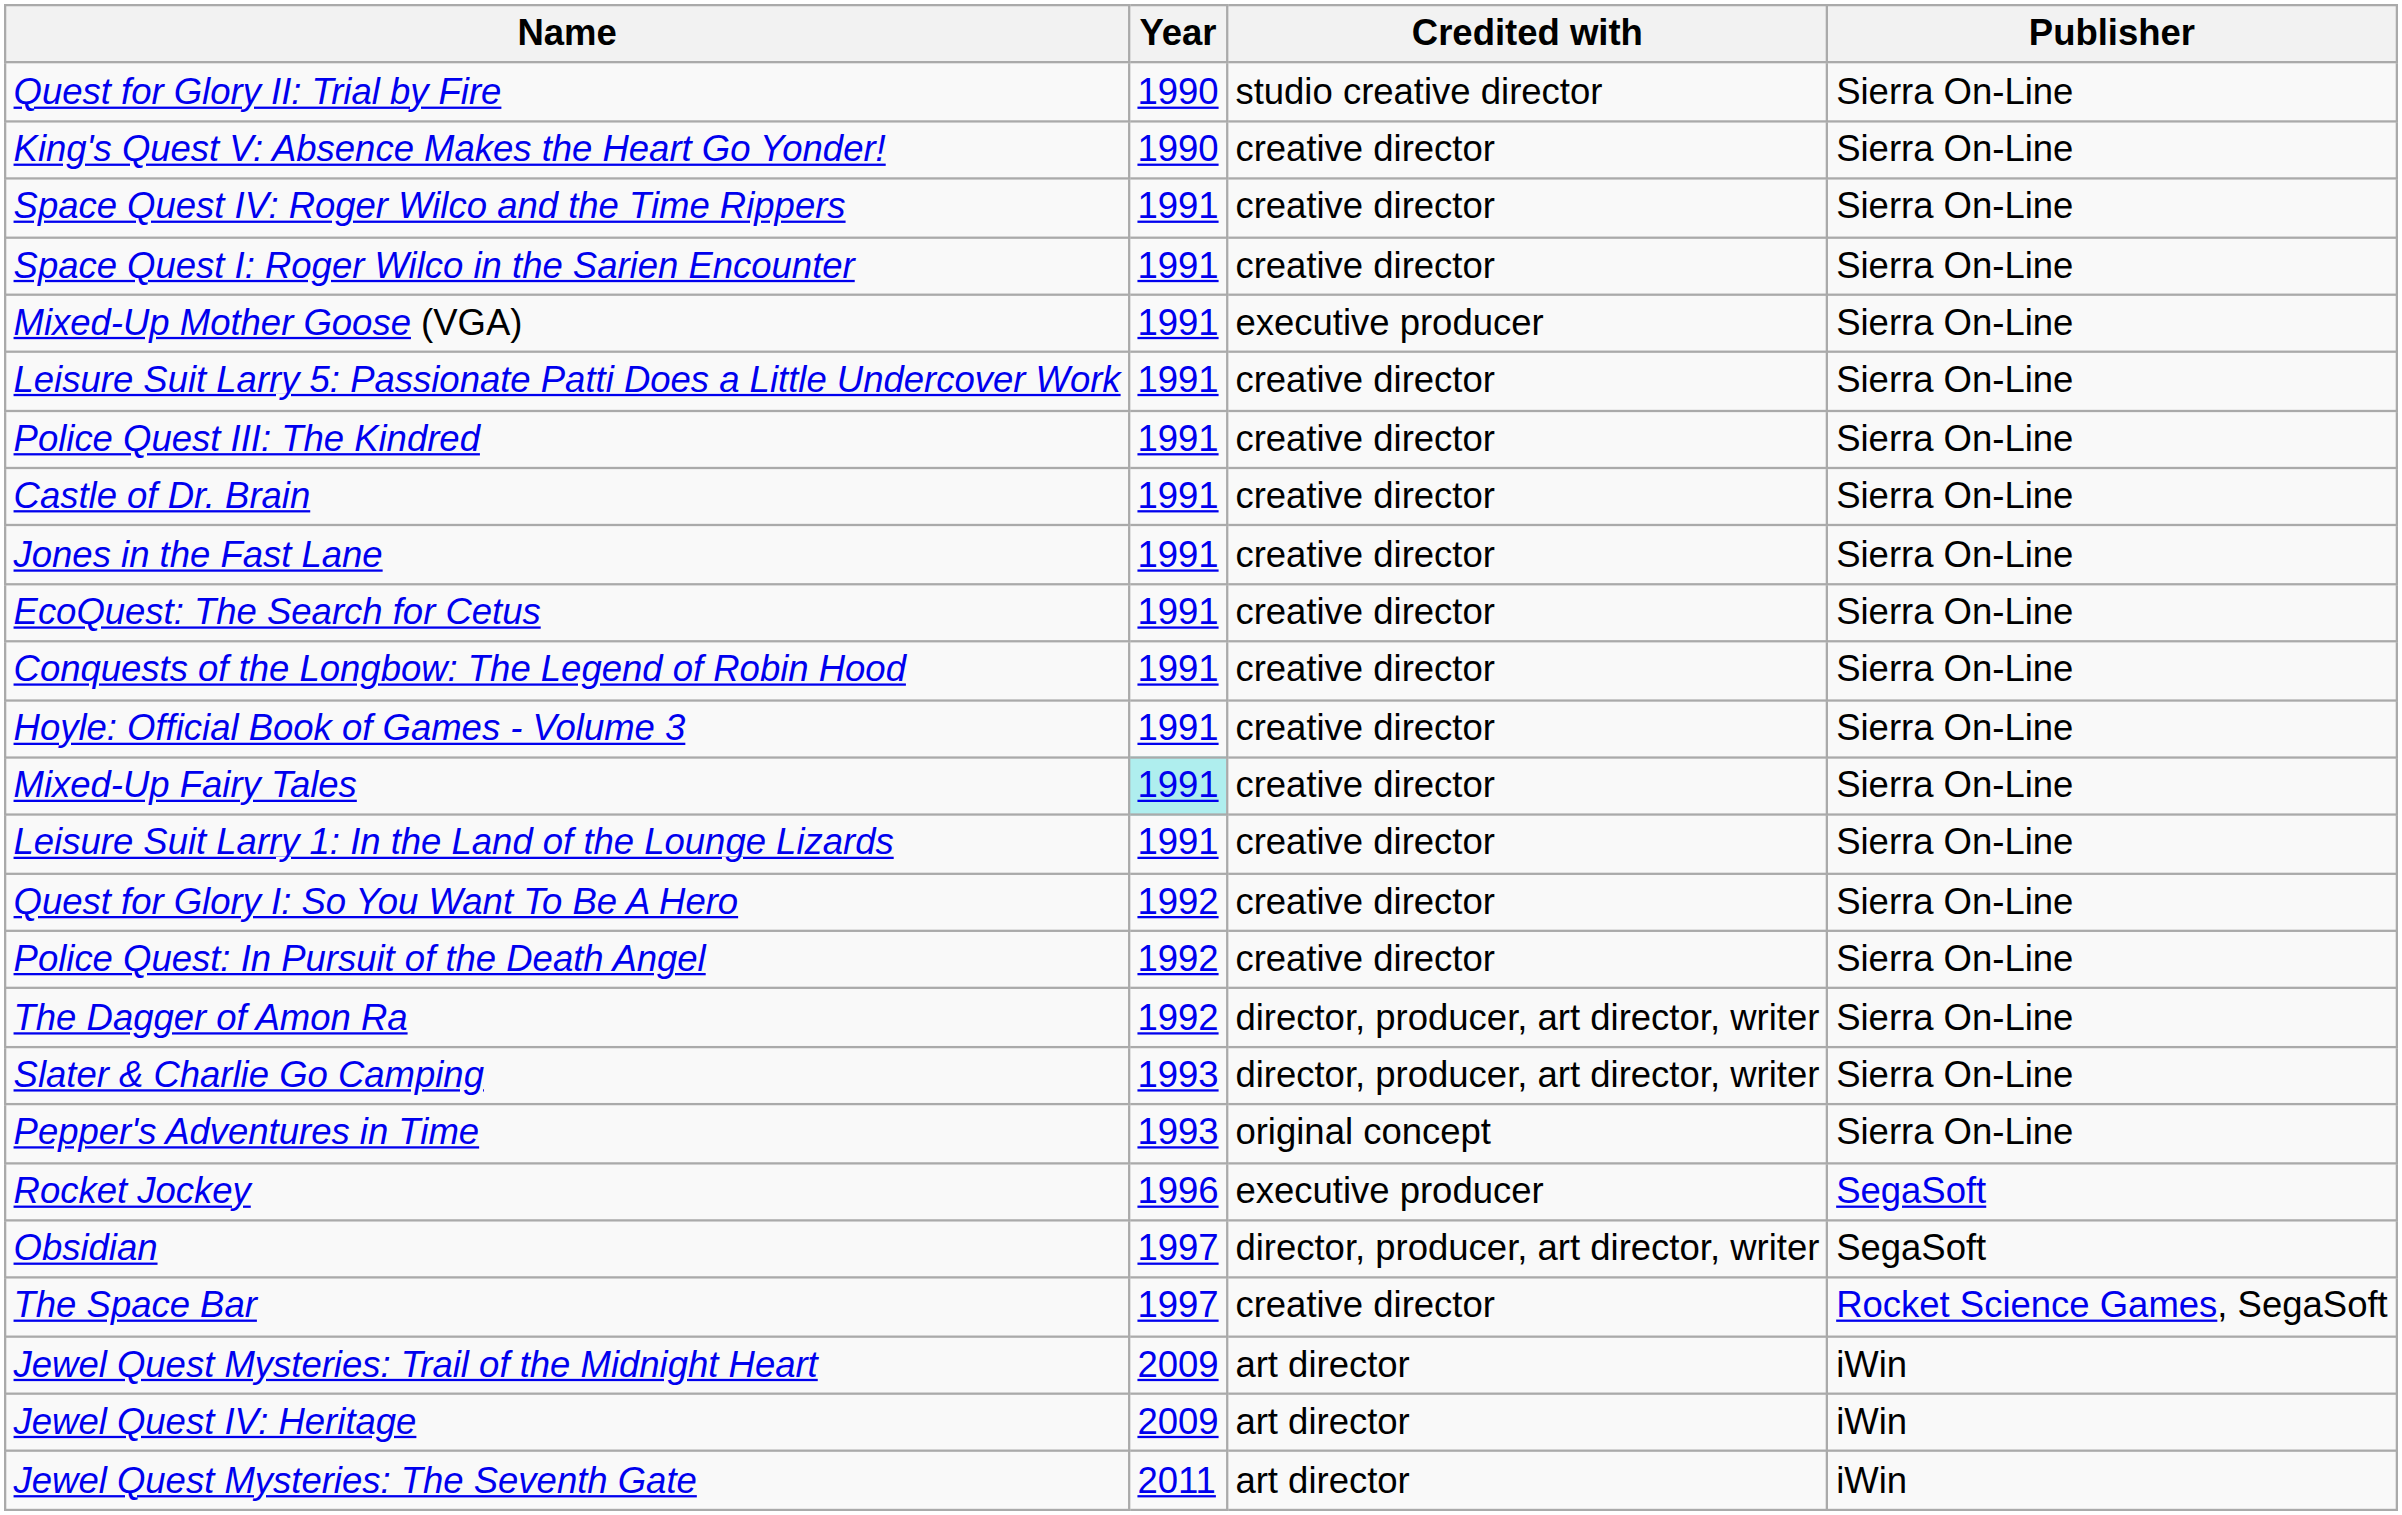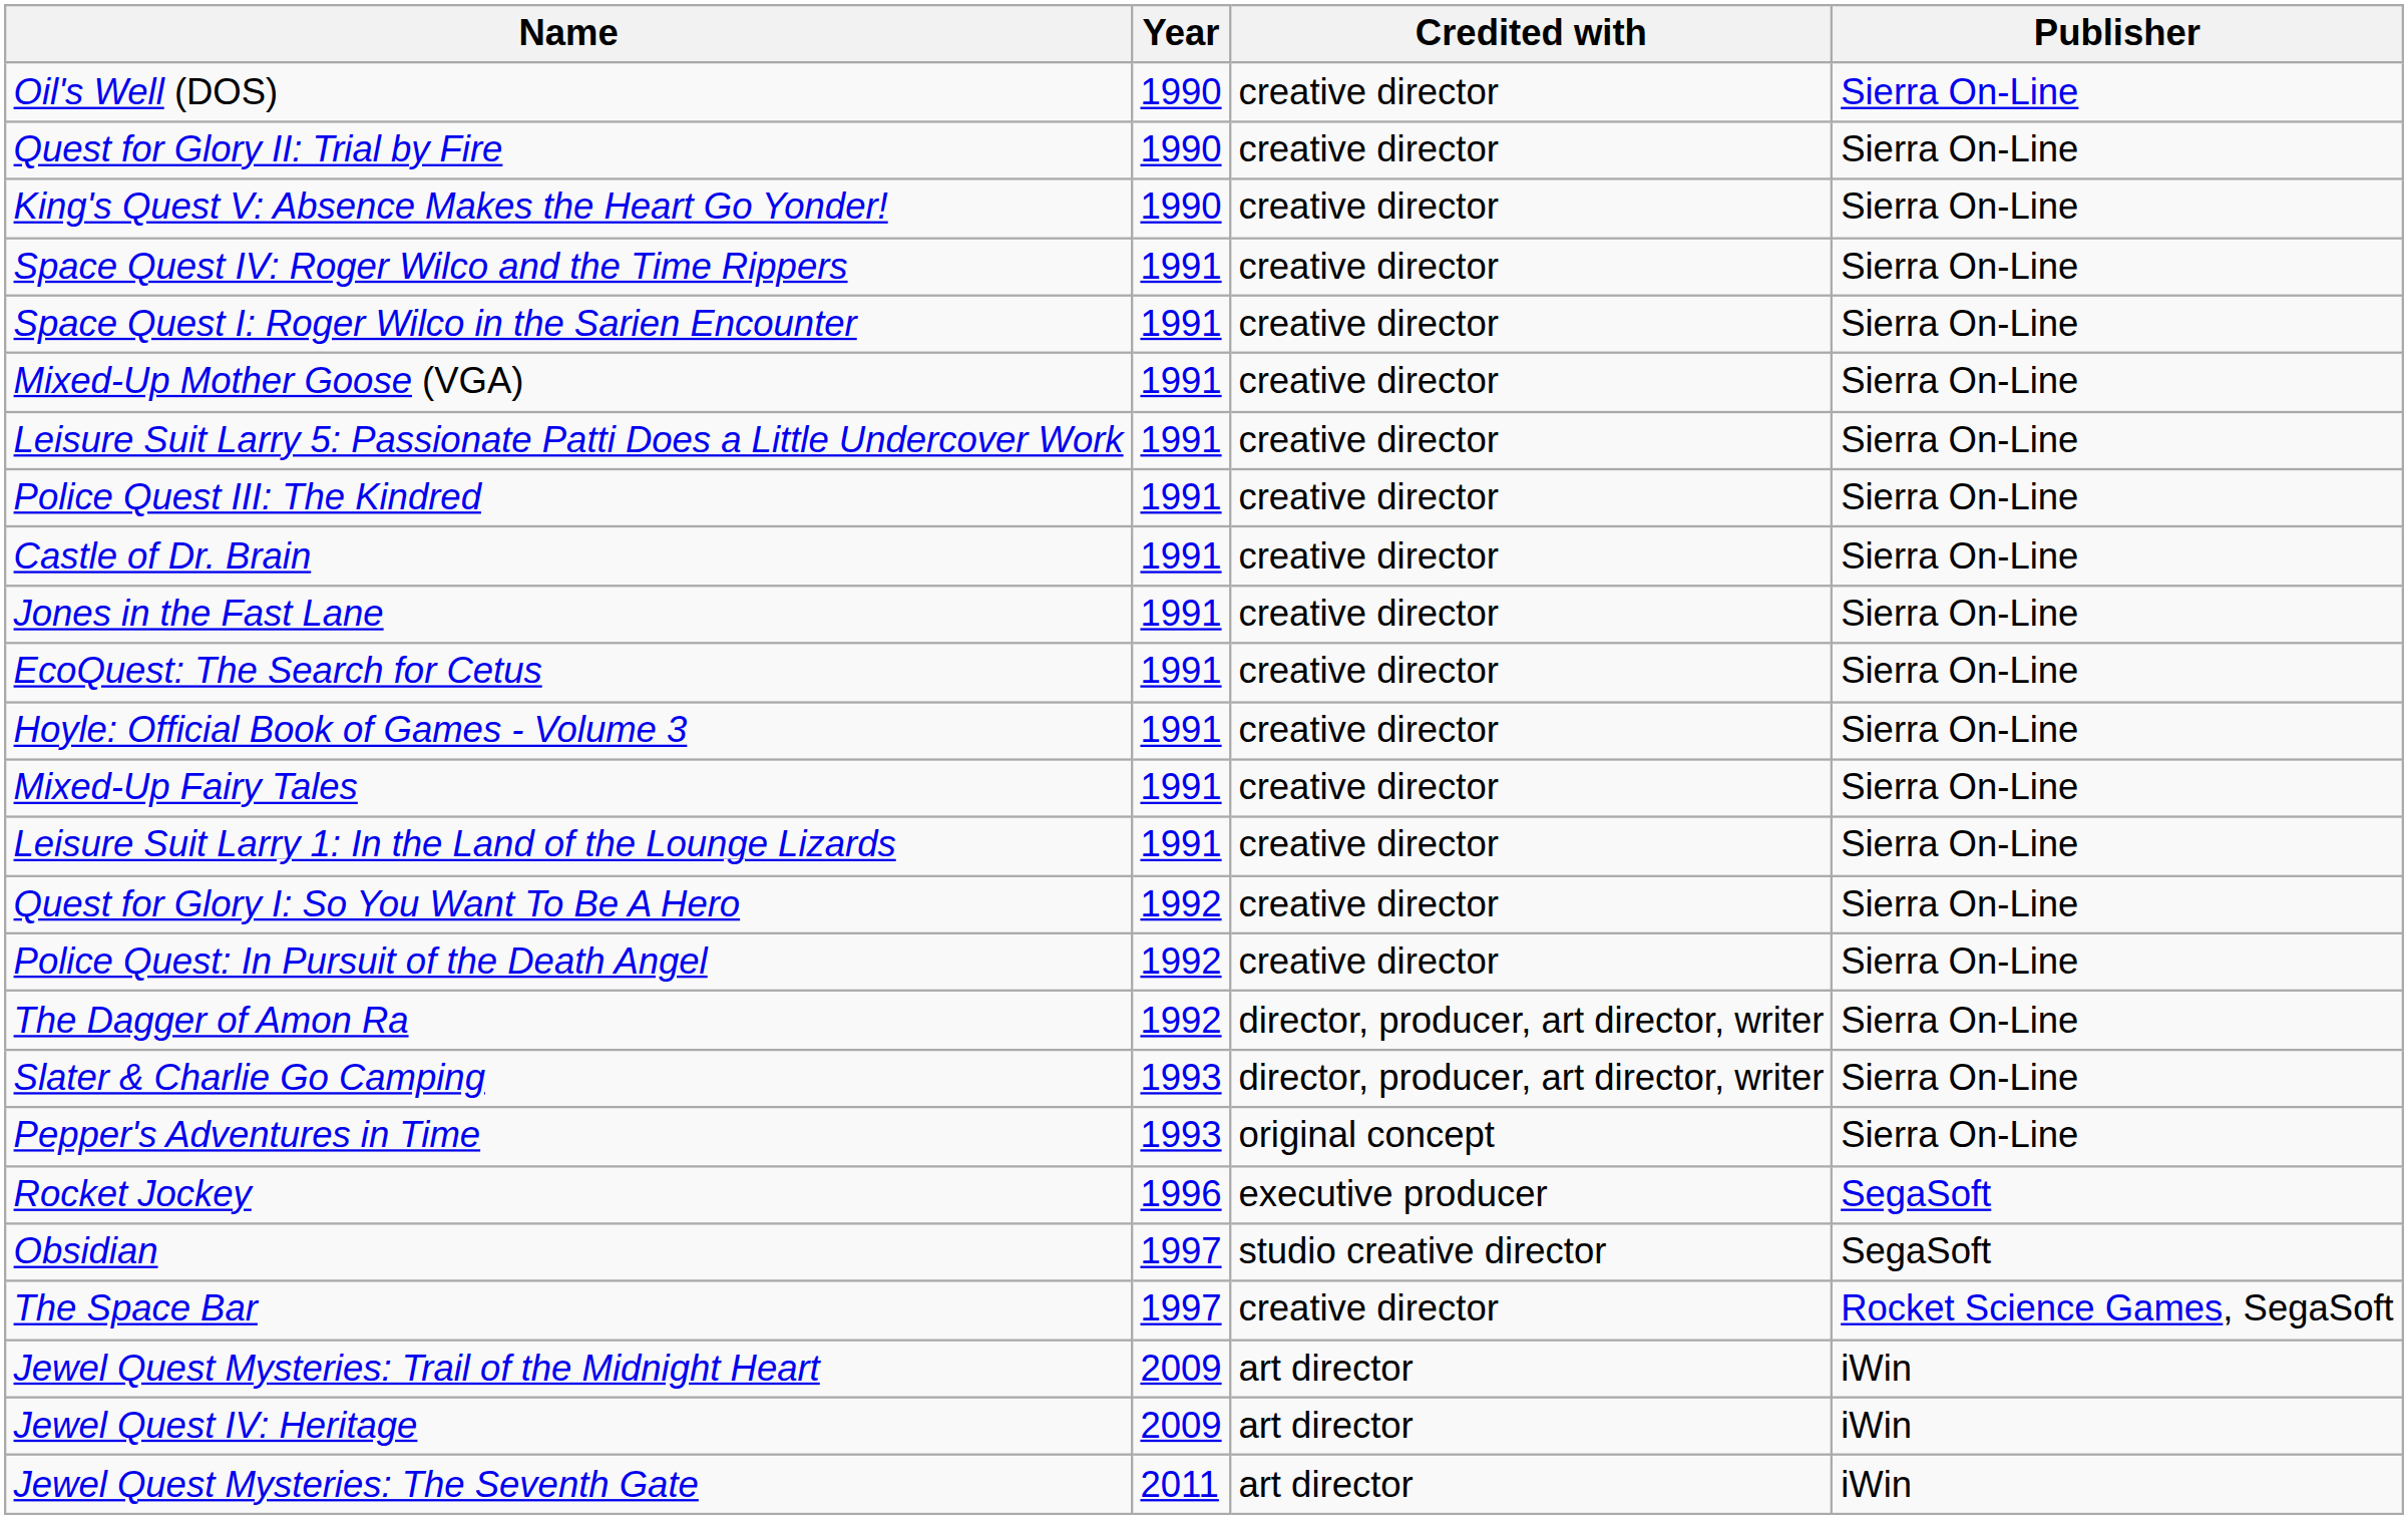 <table class="wikitable sortable" border="1">
 <tr>
 <th scope="col">Name</th>
 <th scope="col">Year</th>
 <th scope="col">Credited with</th>
 <th scope="col">Publisher</th>
 </tr>
 <tr>
+<td><em><a href='#'>Oil's Well</a></em> (DOS)</td>
+<td><a href='#'>1990</a></td>
+<td>creative director</td>
+<td><a href='#'>Sierra On-Line</a></td>
+</tr>
+<tr>
 <td><em><a href='#'>Quest for Glory II: Trial by Fire</a></em></td>
 <td><a href='#'>1990</a></td>
-<td>studio creative director</td>
+<td>creative director</td>
 <td>Sierra On-Line</td>
 </tr>
 <tr>
 <td><em><a href='#'>King's Quest V: Absence Makes the Heart Go Yonder!</a></em></td>
 <td><a href='#'>1990</a></td>
 <td>creative director</td>
 <td>Sierra On-Line</td>
 </tr>
 <tr>
 <td><em><a href='#'>Space Quest IV: Roger Wilco and the Time Rippers</a></em></td>
 <td><a href='#'>1991</a></td>
 <td>creative director</td>
 <td>Sierra On-Line</td>
 </tr>
 <tr>
 <td><em><a href='#'>Space Quest I: Roger Wilco in the Sarien Encounter</a></em></td>
 <td><a href='#'>1991</a></td>
 <td>creative director</td>
 <td>Sierra On-Line</td>
 </tr>
 <tr>
 <td><em><a href='#'>Mixed-Up Mother Goose</a></em> (VGA)</td>
 <td><a href='#'>1991</a></td>
-<td>executive producer</td>
+<td>creative director</td>
 <td>Sierra On-Line</td>
 </tr>
 <tr>
 <td><em><a href='#'>Leisure Suit Larry 5: Passionate Patti Does a Little Undercover Work</a></em></td>
 <td><a href='#'>1991</a></td>
 <td>creative director</td>
 <td>Sierra On-Line</td>
 </tr>
 <tr>
 <td><em><a href='#'>Police Quest III: The Kindred</a></em></td>
 <td><a href='#'>1991</a></td>
 <td>creative director</td>
 <td>Sierra On-Line</td>
 </tr>
 <tr>
 <td><em><a href='#'>Castle of Dr. Brain</a></em></td>
 <td><a href='#'>1991</a></td>
 <td>creative director</td>
 <td>Sierra On-Line</td>
 </tr>
 <tr>
 <td><em><a href='#'>Jones in the Fast Lane</a></em></td>
 <td><a href='#'>1991</a></td>
 <td>creative director</td>
 <td>Sierra On-Line</td>
 </tr>
 <tr>
 <td><em><a href='#'>EcoQuest: The Search for Cetus</a></em></td>
 <td><a href='#'>1991</a></td>
 <td>creative director</td>
 <td>Sierra On-Line</td>
 </tr>
 <tr>
-<td><em><a href='#'>Conquests of the Longbow: The Legend of Robin Hood</a></em></td>
-<td><a href='#'>1991</a></td>
-<td>creative director</td>
-<td>Sierra On-Line</td>
-</tr>
-<tr>
 <td><em><a href='#'>Hoyle: Official Book of Games - Volume 3</a></em></td>
 <td><a href='#'>1991</a></td>
 <td>creative director</td>
 <td>Sierra On-Line</td>
 </tr>
 <tr>
 <td><em><a href='#'>Mixed-Up Fairy Tales</a></em></td>
-<td style="background: paleturquoise;"><a href='#'>1991</a></td>
+<td><a href='#'>1991</a></td>
 <td>creative director</td>
 <td>Sierra On-Line</td>
 </tr>
 <tr>
 <td><em><a href='#'>Leisure Suit Larry 1: In the Land of the Lounge Lizards</a></em></td>
 <td><a href='#'>1991</a></td>
 <td>creative director</td>
 <td>Sierra On-Line</td>
 </tr>
 <tr>
 <td><em><a href='#'>Quest for Glory I: So You Want To Be A Hero</a></em></td>
 <td><a href='#'>1992</a></td>
 <td>creative director</td>
 <td>Sierra On-Line</td>
 </tr>
 <tr>
 <td><em><a href='#'>Police Quest: In Pursuit of the Death Angel</a></em></td>
 <td><a href='#'>1992</a></td>
 <td>creative director</td>
 <td>Sierra On-Line</td>
 </tr>
 <tr>
 <td><em><a href='#'>The Dagger of Amon Ra</a></em></td>
 <td><a href='#'>1992</a></td>
 <td>director, producer, art director, writer</td>
 <td>Sierra On-Line</td>
 </tr>
 <tr>
 <td><em><a href='#'>Slater & Charlie Go Camping</a></em></td>
 <td><a href='#'>1993</a></td>
 <td>director, producer, art director, writer</td>
 <td>Sierra On-Line</td>
 </tr>
 <tr>
 <td><em><a href='#'>Pepper's Adventures in Time</a></em></td>
 <td><a href='#'>1993</a></td>
 <td>original concept</td>
 <td>Sierra On-Line</td>
 </tr>
 <tr>
 <td><em><a href='#'>Rocket Jockey</a></em></td>
 <td><a href='#'>1996</a></td>
 <td>executive producer</td>
 <td><a href='#'>SegaSoft</a></td>
 </tr>
 <tr>
 <td><em><a href='#'>Obsidian</a></em></td>
 <td><a href='#'>1997</a></td>
-<td>director, producer, art director, writer</td>
+<td>studio creative director</td>
 <td>SegaSoft</td>
 </tr>
 <tr>
 <td><em><a href='#'>The Space Bar</a></em></td>
 <td><a href='#'>1997</a></td>
 <td>creative director</td>
 <td><a href='#'>Rocket Science Games</a>, SegaSoft</td>
 </tr>
 <tr>
 <td><em><a href='#'>Jewel Quest Mysteries: Trail of the Midnight Heart</a></em></td>
 <td><a href='#'>2009</a></td>
 <td>art director</td>
 <td>iWin</td>
 </tr>
 <tr>
 <td><em><a href='#'>Jewel Quest IV: Heritage</a></em></td>
 <td><a href='#'>2009</a></td>
 <td>art director</td>
 <td>iWin</td>
 </tr>
 <tr>
 <td><em><a href='#'>Jewel Quest Mysteries: The Seventh Gate</a></em></td>
 <td><a href='#'>2011</a></td>
 <td>art director</td>
 <td>iWin</td>
 </tr>
 </table>
